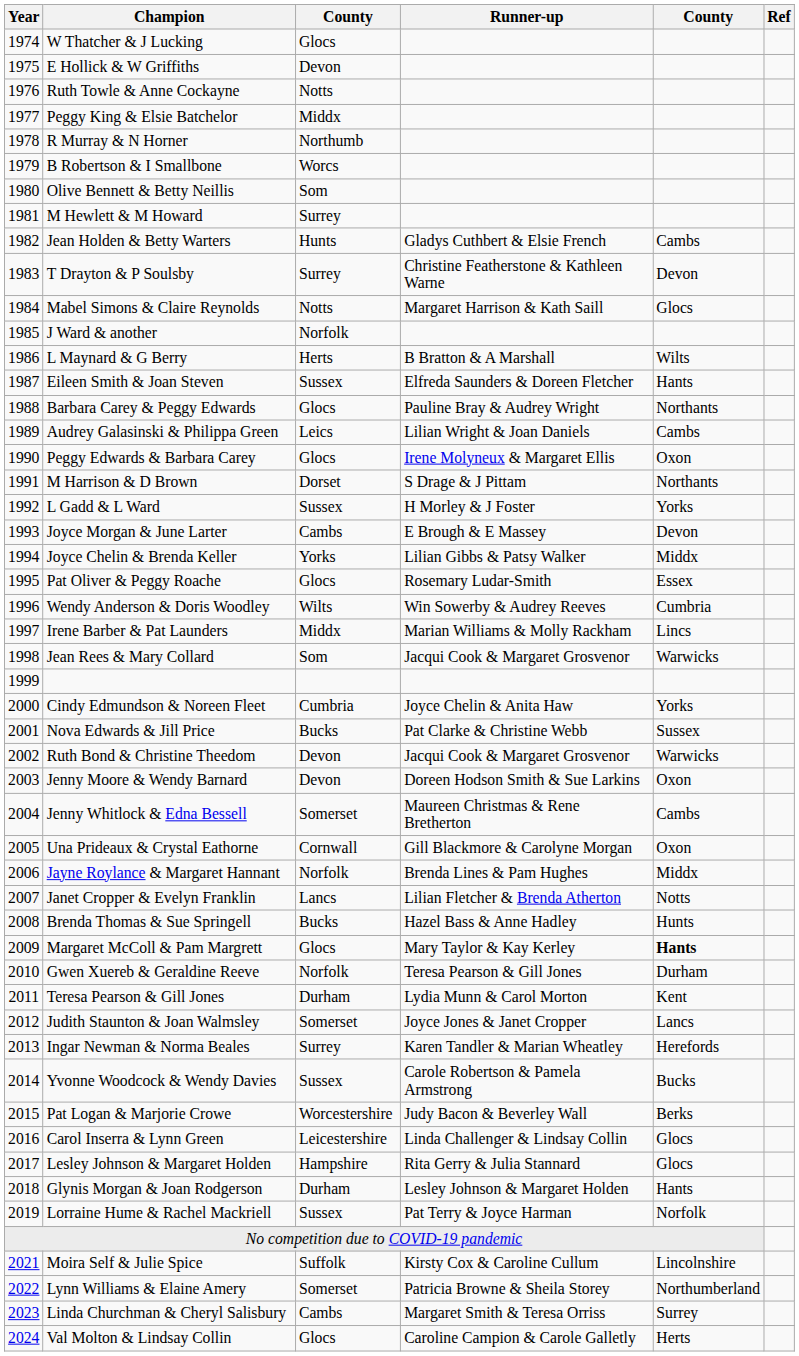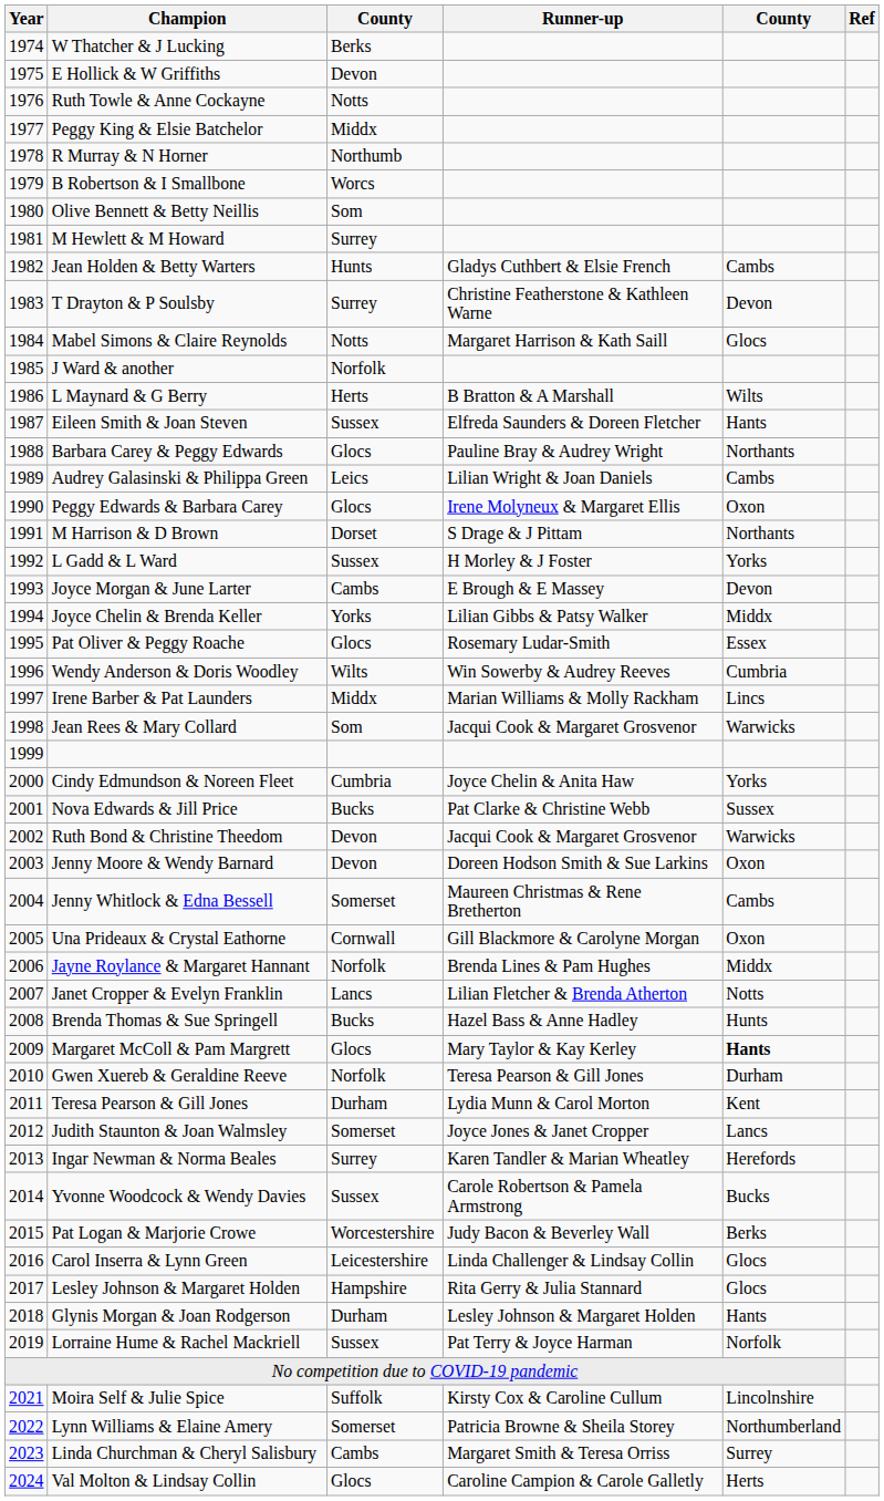 <table class="wikitable">
 <tr>
 <th width="30">Year</th>
 <th width="250">Champion</th>
 <th width="100">County</th>
 <th width="250">Runner-up</th>
 <th width="100">County</th>
 <th width="20">Ref</th>
 </tr>
 <tr>
 <td align=center>1974</td>
 <td>W Thatcher & J Lucking</td>
-<td>Glocs</td>
+<td>Berks</td>
 <td></td>
 <td></td>
 <td></td>
 </tr>
 <tr>
 <td align=center>1975</td>
 <td>E Hollick & W Griffiths</td>
 <td>Devon</td>
 <td></td>
 <td></td>
 <td></td>
 </tr>
 <tr>
 <td align=center>1976</td>
 <td>Ruth Towle & Anne Cockayne</td>
 <td>Notts</td>
 <td></td>
 <td></td>
 <td></td>
 </tr>
 <tr>
 <td align=center>1977</td>
 <td>Peggy King & Elsie Batchelor</td>
 <td>Middx</td>
 <td></td>
 <td></td>
 <td></td>
 </tr>
 <tr>
 <td align=center>1978</td>
 <td>R Murray & N Horner</td>
 <td>Northumb</td>
 <td></td>
 <td></td>
 <td></td>
 </tr>
 <tr>
 <td align=center>1979</td>
 <td>B Robertson & I Smallbone</td>
 <td>Worcs</td>
 <td></td>
 <td></td>
 <td></td>
 </tr>
 <tr>
 <td align=center>1980</td>
 <td>Olive Bennett & Betty Neillis</td>
 <td>Som</td>
 <td></td>
 <td></td>
 <td></td>
 </tr>
 <tr>
 <td align=center>1981</td>
 <td>M Hewlett & M Howard</td>
 <td>Surrey</td>
 <td></td>
 <td></td>
 <td></td>
 </tr>
 <tr>
 <td align=center>1982</td>
 <td>Jean Holden & Betty Warters</td>
 <td>Hunts</td>
 <td>Gladys Cuthbert & Elsie French</td>
 <td>Cambs</td>
 <td></td>
 </tr>
 <tr>
 <td align=center>1983</td>
 <td>T Drayton & P Soulsby</td>
 <td>Surrey</td>
 <td>Christine Featherstone & Kathleen Warne</td>
 <td>Devon</td>
 <td></td>
 </tr>
 <tr>
 <td align=center>1984</td>
 <td>Mabel Simons & Claire Reynolds</td>
 <td>Notts</td>
 <td>Margaret Harrison & Kath Saill</td>
 <td>Glocs</td>
 <td></td>
 </tr>
 <tr>
 <td align=center>1985</td>
 <td>J Ward & another</td>
 <td>Norfolk</td>
 <td></td>
 <td></td>
 <td></td>
 </tr>
 <tr>
 <td align=center>1986</td>
 <td>L Maynard & G Berry</td>
 <td>Herts</td>
 <td>B Bratton & A Marshall</td>
 <td>Wilts</td>
 <td></td>
 </tr>
 <tr>
 <td align=center>1987</td>
 <td>Eileen Smith & Joan Steven</td>
 <td>Sussex</td>
 <td>Elfreda Saunders & Doreen Fletcher</td>
 <td>Hants</td>
 <td></td>
 </tr>
 <tr>
 <td align=center>1988</td>
 <td>Barbara Carey & Peggy Edwards</td>
 <td>Glocs</td>
 <td>Pauline Bray & Audrey Wright</td>
 <td>Northants</td>
 <td></td>
 </tr>
 <tr>
 <td align=center>1989</td>
 <td>Audrey Galasinski & Philippa Green</td>
 <td>Leics</td>
 <td>Lilian Wright & Joan Daniels</td>
 <td>Cambs</td>
 <td></td>
 </tr>
 <tr>
 <td align=center>1990</td>
 <td>Peggy Edwards & Barbara Carey</td>
 <td>Glocs</td>
 <td><a href='#'>Irene Molyneux</a> & Margaret Ellis</td>
 <td>Oxon</td>
 <td></td>
 </tr>
 <tr>
 <td align=center>1991</td>
 <td>M Harrison & D Brown</td>
 <td>Dorset</td>
 <td>S Drage & J Pittam</td>
 <td>Northants</td>
 <td></td>
 </tr>
 <tr>
 <td align=center>1992</td>
 <td>L Gadd & L Ward</td>
 <td>Sussex</td>
 <td>H Morley & J Foster</td>
 <td>Yorks</td>
 <td></td>
 </tr>
 <tr>
 <td align=center>1993</td>
 <td>Joyce Morgan & June Larter</td>
 <td>Cambs</td>
 <td>E Brough & E Massey</td>
 <td>Devon</td>
 <td></td>
 </tr>
 <tr>
 <td align=center>1994</td>
 <td>Joyce Chelin & Brenda Keller</td>
 <td>Yorks</td>
 <td>Lilian Gibbs & Patsy Walker</td>
 <td>Middx</td>
 <td></td>
 </tr>
 <tr>
 <td align=center>1995</td>
 <td>Pat Oliver & Peggy Roache</td>
 <td>Glocs</td>
 <td>Rosemary Ludar-Smith</td>
 <td>Essex</td>
 <td></td>
 </tr>
 <tr>
 <td align=center>1996</td>
 <td>Wendy Anderson & Doris Woodley</td>
 <td>Wilts</td>
 <td>Win Sowerby & Audrey Reeves</td>
 <td>Cumbria</td>
 <td></td>
 </tr>
 <tr>
 <td align=center>1997</td>
 <td>Irene Barber & Pat Launders</td>
 <td>Middx</td>
 <td>Marian Williams & Molly Rackham</td>
 <td>Lincs</td>
 <td></td>
 </tr>
 <tr>
 <td align=center>1998</td>
 <td>Jean Rees & Mary Collard</td>
 <td>Som</td>
 <td>Jacqui Cook & Margaret Grosvenor</td>
 <td>Warwicks</td>
 <td></td>
 </tr>
 <tr>
 <td align=center>1999</td>
 <td></td>
 <td></td>
 <td></td>
 <td></td>
 </tr>
 <tr>
 <td align=center>2000</td>
 <td>Cindy Edmundson & Noreen Fleet</td>
 <td>Cumbria</td>
 <td>Joyce Chelin & Anita Haw</td>
 <td>Yorks</td>
 <td></td>
 </tr>
 <tr>
 <td align=center>2001</td>
 <td>Nova Edwards & Jill Price</td>
 <td>Bucks</td>
 <td>Pat Clarke & Christine Webb</td>
 <td>Sussex</td>
 <td></td>
 </tr>
 <tr>
 <td align=center>2002</td>
 <td>Ruth Bond & Christine Theedom</td>
 <td>Devon</td>
 <td>Jacqui Cook & Margaret Grosvenor</td>
 <td>Warwicks</td>
 <td></td>
 </tr>
 <tr>
 <td align=center>2003</td>
 <td>Jenny Moore & Wendy Barnard</td>
 <td>Devon</td>
 <td>Doreen Hodson Smith & Sue Larkins</td>
 <td>Oxon</td>
 <td></td>
 </tr>
 <tr>
 <td align=center>2004</td>
 <td>Jenny Whitlock & <a href='#'>Edna Bessell</a></td>
 <td>Somerset</td>
 <td>Maureen Christmas & Rene Bretherton</td>
 <td>Cambs</td>
 <td></td>
 </tr>
 <tr>
 <td align=center>2005</td>
 <td>Una Prideaux & Crystal Eathorne</td>
 <td>Cornwall</td>
 <td>Gill Blackmore & Carolyne Morgan</td>
 <td>Oxon</td>
 <td></td>
 </tr>
 <tr>
 <td align=center>2006</td>
 <td><a href='#'>Jayne Roylance</a> & Margaret Hannant</td>
 <td>Norfolk</td>
 <td>Brenda Lines & Pam Hughes</td>
 <td>Middx</td>
 <td></td>
 </tr>
 <tr>
 <td align=center>2007</td>
 <td>Janet Cropper & Evelyn Franklin</td>
 <td>Lancs</td>
 <td>Lilian Fletcher & <a href='#'>Brenda Atherton</a></td>
 <td>Notts</td>
 <td></td>
 </tr>
 <tr>
 <td align=center>2008</td>
 <td>Brenda Thomas & Sue Springell</td>
 <td>Bucks</td>
 <td>Hazel Bass & Anne Hadley</td>
 <td>Hunts</td>
 <td></td>
 </tr>
 <tr>
 <td align=center>2009</td>
 <td>Margaret McColl & Pam Margrett</td>
 <td>Glocs</td>
 <td>Mary Taylor & Kay Kerley</td>
 <td><strong>Hants</strong></td>
 <td></td>
 </tr>
 <tr>
 <td align=center>2010</td>
 <td>Gwen Xuereb & Geraldine Reeve</td>
 <td>Norfolk</td>
 <td>Teresa Pearson & Gill Jones</td>
 <td>Durham</td>
 <td></td>
 </tr>
 <tr>
 <td align=center>2011</td>
 <td>Teresa Pearson & Gill Jones</td>
 <td>Durham</td>
 <td>Lydia Munn & Carol Morton</td>
 <td>Kent</td>
 <td></td>
 </tr>
 <tr>
 <td align=center>2012</td>
 <td>Judith Staunton & Joan Walmsley</td>
 <td>Somerset</td>
 <td>Joyce Jones & Janet Cropper</td>
 <td>Lancs</td>
 <td></td>
 </tr>
 <tr>
 <td align=center>2013</td>
 <td>Ingar Newman & Norma Beales</td>
 <td>Surrey</td>
 <td>Karen Tandler & Marian Wheatley</td>
 <td>Herefords</td>
 <td></td>
 </tr>
 <tr>
 <td align=center>2014</td>
 <td>Yvonne Woodcock & Wendy Davies</td>
 <td>Sussex</td>
 <td>Carole Robertson & Pamela Armstrong</td>
 <td>Bucks</td>
 <td></td>
 </tr>
 <tr>
 <td align=center>2015</td>
 <td>Pat Logan & Marjorie Crowe</td>
 <td>Worcestershire</td>
 <td>Judy Bacon & Beverley Wall</td>
 <td>Berks</td>
 <td></td>
 </tr>
 <tr>
 <td align=center>2016</td>
 <td>Carol Inserra & Lynn Green</td>
 <td>Leicestershire</td>
 <td>Linda Challenger & Lindsay Collin</td>
 <td>Glocs</td>
 <td></td>
 </tr>
 <tr>
 <td align=center>2017</td>
 <td>Lesley Johnson & Margaret Holden</td>
 <td>Hampshire</td>
 <td>Rita Gerry & Julia Stannard</td>
 <td>Glocs</td>
 <td></td>
 </tr>
 <tr>
 <td align=center>2018</td>
 <td>Glynis Morgan & Joan Rodgerson</td>
 <td>Durham</td>
 <td>Lesley Johnson & Margaret Holden</td>
 <td>Hants</td>
 <td></td>
 </tr>
 <tr>
 <td align=center>2019</td>
 <td>Lorraine Hume & Rachel Mackriell</td>
 <td>Sussex</td>
 <td>Pat Terry & Joyce Harman</td>
 <td>Norfolk</td>
 <td></td>
 </tr>
 <tr align=center>
 <td colspan=5 bgcolor="ececec"><em>No competition due to <a href='#'>COVID-19 pandemic</a></em></td>
 <td align=left></td>
 </tr>
 <tr>
 <td align=center><a href='#'>2021</a></td>
 <td>Moira Self & Julie Spice</td>
 <td>Suffolk</td>
 <td>Kirsty Cox & Caroline Cullum</td>
 <td>Lincolnshire</td>
 <td></td>
 </tr>
 <tr>
 <td align=center><a href='#'>2022</a></td>
 <td>Lynn Williams & Elaine Amery</td>
 <td>Somerset</td>
 <td>Patricia Browne & Sheila Storey</td>
 <td>Northumberland</td>
 <td></td>
 </tr>
 <tr>
 <td align=center><a href='#'>2023</a></td>
 <td>Linda Churchman & Cheryl Salisbury</td>
 <td>Cambs</td>
 <td>Margaret Smith & Teresa Orriss</td>
 <td>Surrey</td>
 <td></td>
 </tr>
 <tr>
 <td align=center><a href='#'>2024</a></td>
 <td>Val Molton & Lindsay Collin</td>
 <td>Glocs</td>
 <td>Caroline Campion & Carole Galletly</td>
 <td>Herts</td>
 <td></td>
 </tr>
 </table>
